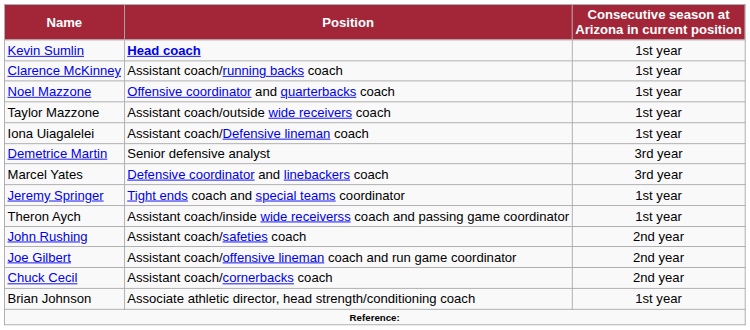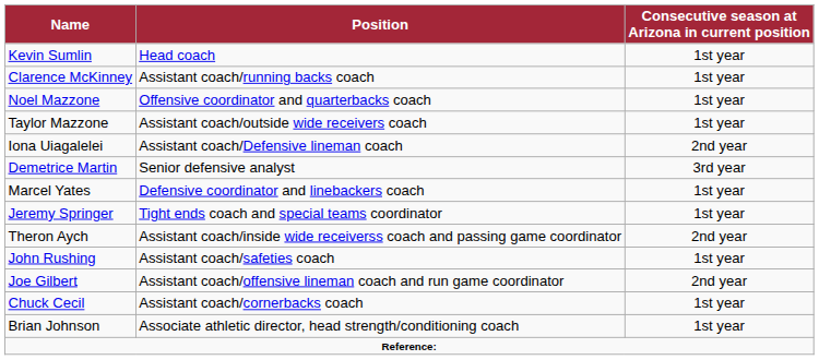 <table class="wikitable" style="font-size:90%;">
 <tr>
 <th style="background:#A32638;color:white;">Name</th>
 <th style="background:#A32638;color:white;">Position</th>
 <th style="background:#A32638;color:white;">Consecutive season at<br>Arizona in current position</th>
 </tr>
 <tr>
 <td><a href='#'>Kevin Sumlin</a></td>
-<td><strong><a href='#'>Head coach</a></strong></td>
+<td><a href='#'>Head coach</a></td>
 <td align=center>1st year</td>
 </tr>
 <tr>
 <td><a href='#'>Clarence McKinney</a></td>
 <td>Assistant coach/<a href='#'>running backs</a> coach</td>
 <td align=center>1st year</td>
 </tr>
 <tr>
 <td><a href='#'>Noel Mazzone</a></td>
 <td><a href='#'>Offensive coordinator</a> and <a href='#'>quarterbacks</a> coach</td>
 <td align=center>1st year</td>
 </tr>
 <tr>
 <td>Taylor Mazzone</td>
 <td>Assistant coach/outside <a href='#'>wide receivers</a> coach</td>
 <td align=center>1st year</td>
 </tr>
 <tr>
 <td>Iona Uiagalelei</td>
 <td>Assistant coach/<a href='#'>Defensive lineman</a> coach</td>
-<td align=center>1st year</td>
+<td align=center>2nd year</td>
 </tr>
 <tr>
 <td><a href='#'>Demetrice Martin</a></td>
 <td>Senior defensive analyst</td>
 <td align=center>3rd year</td>
 </tr>
 <tr>
 <td>Marcel Yates</td>
 <td><a href='#'>Defensive coordinator</a> and <a href='#'>linebackers</a> coach</td>
-<td align=center>3rd year</td>
+<td align=center>1st year</td>
 </tr>
 <tr>
 <td><a href='#'>Jeremy Springer</a></td>
 <td><a href='#'>Tight ends</a> coach and <a href='#'>special teams</a> coordinator</td>
 <td align=center>1st year</td>
 </tr>
 <tr>
 <td>Theron Aych</td>
 <td>Assistant coach/inside <a href='#'>wide receiverss</a> coach and passing game coordinator</td>
-<td align=center>1st year</td>
+<td align=center>2nd year</td>
 </tr>
 <tr>
 <td><a href='#'>John Rushing</a></td>
 <td>Assistant coach/<a href='#'>safeties</a> coach</td>
-<td align=center>2nd year</td>
+<td align=center>1st year</td>
 </tr>
 <tr>
 <td><a href='#'>Joe Gilbert</a></td>
 <td>Assistant coach/<a href='#'>offensive lineman</a> coach and run game coordinator</td>
 <td align=center>2nd year</td>
 </tr>
 <tr>
 <td><a href='#'>Chuck Cecil</a></td>
 <td>Assistant coach/<a href='#'>cornerbacks</a> coach</td>
-<td align=center>2nd year</td>
+<td align=center>1st year</td>
 </tr>
 <tr>
 <td>Brian Johnson</td>
 <td>Associate athletic director, head strength/conditioning coach</td>
 <td align=center>1st year</td>
 </tr>
 <tr>
 <td colspan="4"  style="font-size:8pt; text-align:center;"><strong>Reference:</strong></td>
 </tr>
 </table>
